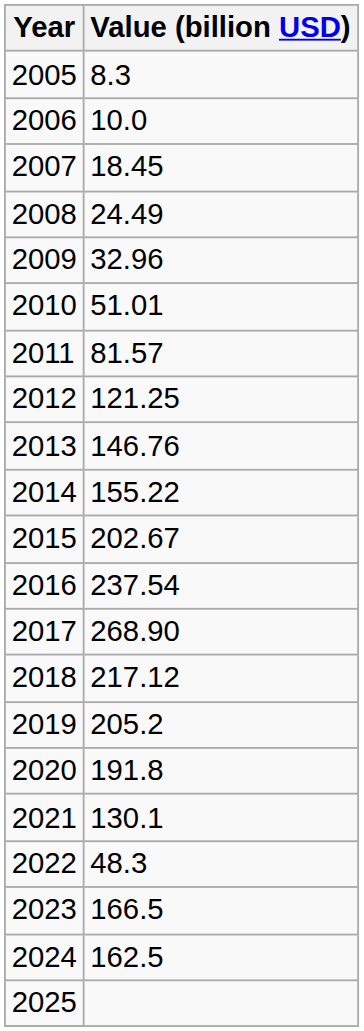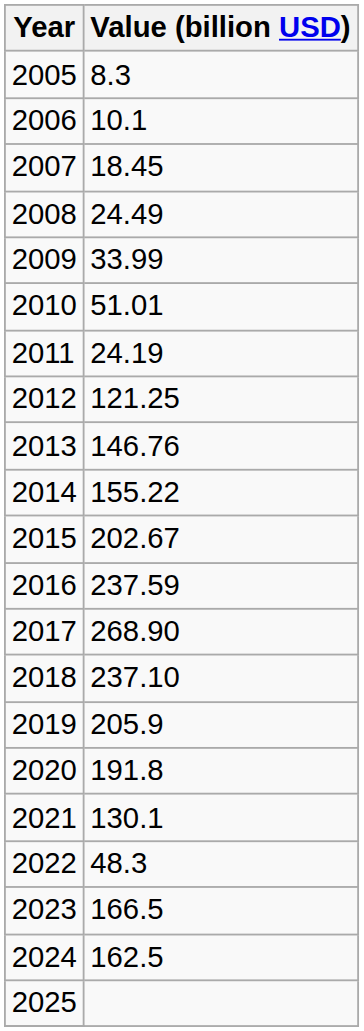 <table class="wikitable sortable">
 <tr>
 <th>Year</th>
 <th>Value (billion <a href='#'>USD</a>)</th>
 </tr>
 <tr>
 <td>2005</td>
 <td>8.3</td>
 </tr>
 <tr>
 <td>2006</td>
-<td>10.0</td>
+<td>10.1</td>
 </tr>
 <tr>
 <td>2007</td>
 <td>18.45</td>
 </tr>
 <tr>
 <td>2008</td>
 <td>24.49</td>
 </tr>
 <tr>
 <td>2009</td>
-<td>32.96</td>
+<td>33.99</td>
 </tr>
 <tr>
 <td>2010</td>
 <td>51.01</td>
 </tr>
 <tr>
 <td>2011</td>
-<td>81.57</td>
+<td>24.19</td>
 </tr>
 <tr>
 <td>2012</td>
 <td>121.25</td>
 </tr>
 <tr>
 <td>2013</td>
 <td>146.76</td>
 </tr>
 <tr>
 <td>2014</td>
 <td>155.22</td>
 </tr>
 <tr>
 <td>2015</td>
 <td>202.67</td>
 </tr>
 <tr>
 <td>2016</td>
-<td>237.54</td>
+<td>237.59</td>
 </tr>
 <tr>
 <td>2017</td>
 <td>268.90</td>
 </tr>
 <tr>
 <td>2018</td>
-<td>217.12</td>
+<td>237.10</td>
 </tr>
 <tr>
 <td>2019</td>
-<td>205.2</td>
+<td>205.9</td>
 </tr>
 <tr>
 <td>2020</td>
 <td>191.8</td>
 </tr>
 <tr>
 <td>2021</td>
 <td>130.1</td>
 </tr>
 <tr>
 <td>2022</td>
 <td>48.3</td>
 </tr>
 <tr>
 <td>2023</td>
 <td>166.5</td>
 </tr>
 <tr>
 <td>2024</td>
 <td>162.5</td>
 </tr>
 <tr>
 <td>2025</td>
 </tr>
 <tr>
 </tr>
 </table>
